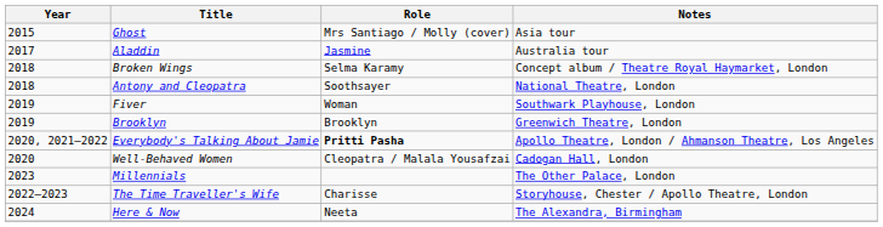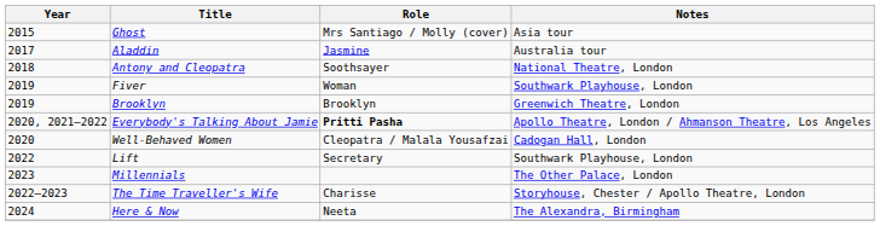 <table class="wikitable sortable">
 <tr>
 <th>Year</th>
 <th>Title</th>
 <th>Role</th>
 <th class="unsortable">Notes</th>
 </tr>
 <tr>
 <td>2015</td>
 <td><em><a href='#'>Ghost</a></em></td>
 <td>Mrs Santiago / Molly (cover)</td>
 <td>Asia tour</td>
 </tr>
 <tr>
 <td>2017</td>
 <td><em><a href='#'>Aladdin</a></em></td>
 <td><a href='#'>Jasmine</a></td>
 <td>Australia tour</td>
-</tr>
-<tr>
-<td>2018</td>
-<td><em>Broken Wings</em></td>
-<td>Selma Karamy</td>
-<td>Concept album / <a href='#'>Theatre Royal Haymarket</a>, London</td>
 </tr>
 <tr>
 <td>2018</td>
 <td><em><a href='#'>Antony and Cleopatra</a></em></td>
 <td>Soothsayer</td>
 <td><a href='#'>National Theatre</a>, London</td>
 </tr>
 <tr>
 <td>2019</td>
 <td><em>Fiver</em></td>
 <td>Woman</td>
 <td><a href='#'>Southwark Playhouse</a>, London</td>
 </tr>
 <tr>
 <td>2019</td>
 <td><em><a href='#'>Brooklyn</a></em></td>
 <td>Brooklyn</td>
 <td><a href='#'>Greenwich Theatre</a>, London</td>
 </tr>
 <tr>
 <td>2020, 2021–2022</td>
 <td><em><a href='#'>Everybody's Talking About Jamie</a></em></td>
 <td><strong>Pritti Pasha</strong></td>
 <td><a href='#'>Apollo Theatre</a>, London / <a href='#'>Ahmanson Theatre</a>, Los Angeles</td>
 </tr>
 <tr>
 <td>2020</td>
 <td><em>Well-Behaved Women</em></td>
 <td>Cleopatra / Malala Yousafzai</td>
 <td><a href='#'>Cadogan Hall</a>, London</td>
 </tr>
 <tr>
+<td>2022</td>
+<td><em>Lift</em></td>
+<td>Secretary</td>
+<td>Southwark Playhouse, London</td>
+</tr>
+<tr>
 <td>2023</td>
 <td><em><a href='#'>Millennials</a></em></td>
 <td></td>
 <td><a href='#'>The Other Palace</a>, London</td>
 </tr>
 <tr>
 <td>2022–2023</td>
 <td><em><a href='#'>The Time Traveller's Wife</a></em></td>
 <td>Charisse</td>
 <td><a href='#'>Storyhouse</a>, Chester / Apollo Theatre, London</td>
 </tr>
 <tr>
 <td>2024</td>
 <td><em><a href='#'>Here & Now</a></em></td>
 <td>Neeta</td>
 <td><a href='#'>The Alexandra, Birmingham</a></td>
 </tr>
 <tr>
 </tr>
 </table>
